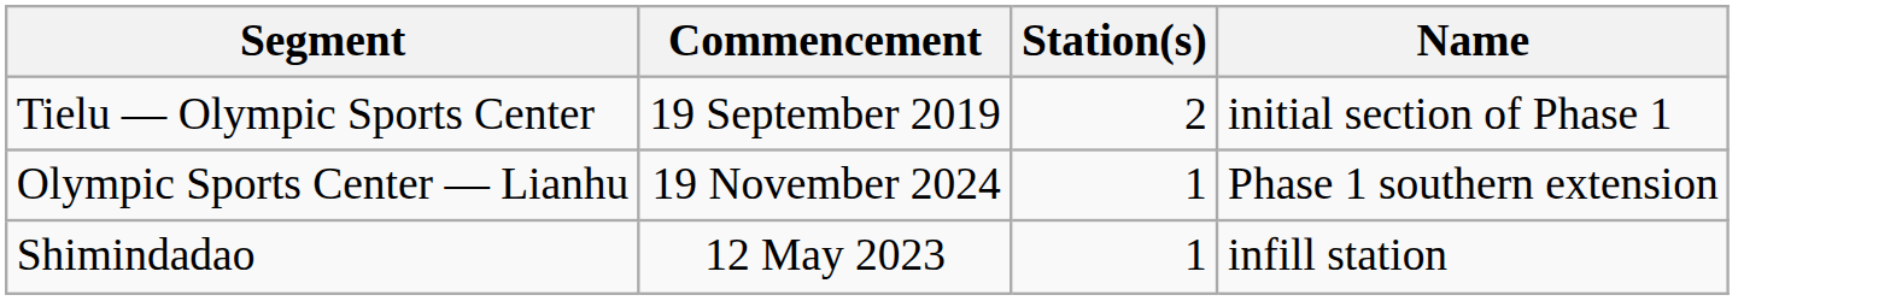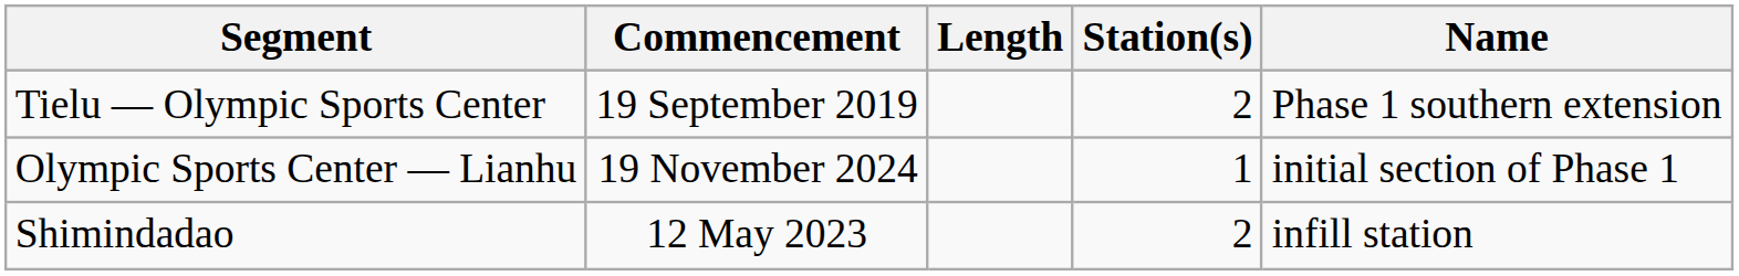 <table class="wikitable" style="border-collapse: collapse; text-align: right;">
 <tr>
 <th>Segment</th>
 <th>Commencement</th>
+<th>Length</th>
 <th>Station(s)</th>
 <th>Name</th>
 </tr>
 <tr>
 <td style="text-align: left;">Tielu — Olympic Sports Center</td>
 <td style="text-align: center;">19 September 2019</td>
+<td></td>
 <td>2</td>
-<td style="text-align: left;">initial section of Phase 1</td>
+<td style="text-align: left;">Phase 1 southern extension</td>
 </tr>
 <tr>
 <td style="text-align: left;">Olympic Sports Center — Lianhu</td>
 <td>19 November 2024</td>
+<td></td>
 <td>1</td>
-<td style="text-align: left;">Phase 1 southern extension</td>
+<td style="text-align: left;">initial section of Phase 1</td>
 </tr>
 <tr>
 <td style="text-align: left;">Shimindadao</td>
 <td style="text-align: center;">12 May 2023</td>
-<td>1</td>
+<td></td>
+<td>2</td>
 <td style="text-align: left;">infill station</td>
 </tr>
 </table>
